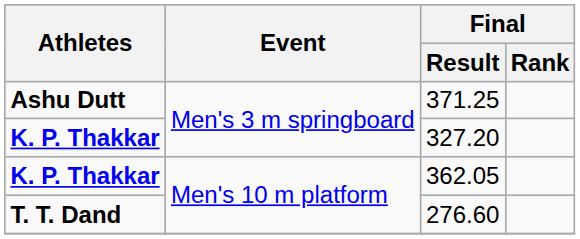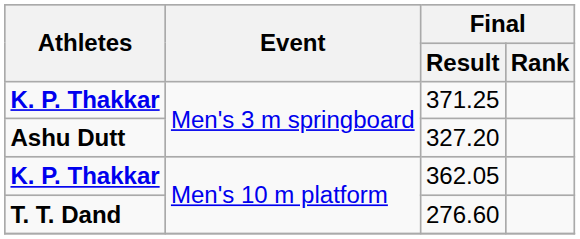 <table class="wikitable" style="text-align:center; font-size:90%">
 <tr>
 <th rowspan=2>Athletes</th>
 <th rowspan=2>Event</th>
 <th colspan=2>Final</th>
 </tr>
 <tr>
 <th>Result</th>
 <th>Rank</th>
 </tr>
 <tr>
-<td align=left><strong>Ashu Dutt</strong></td>
+<td align=left><strong><a href='#'>K. P. Thakkar</a></strong></td>
 <td align=left rowspan=2><a href='#'>Men's 3 m springboard</a></td>
 <td>371.25</td>
 <td></td>
 </tr>
 <tr>
-<td align=left><strong><a href='#'>K. P. Thakkar</a></strong></td>
+<td align=left><strong>Ashu Dutt</strong></td>
 <td>327.20</td>
 <td></td>
 </tr>
 <tr>
 <td align=left><strong><a href='#'>K. P. Thakkar</a></strong></td>
 <td align=left rowspan=2><a href='#'>Men's 10 m platform</a></td>
 <td>362.05</td>
 <td></td>
 </tr>
 <tr>
 <td align=left><strong>T. T. Dand</strong></td>
 <td>276.60</td>
 <td></td>
 </tr>
 <tr>
 </tr>
 </table>
